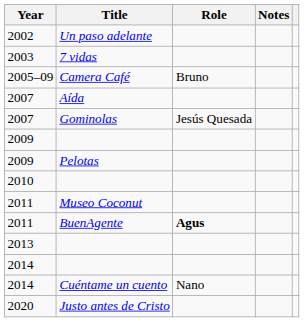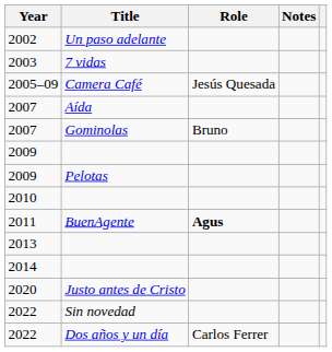 <table class="wikitable sortable">
 <tr>
 <th>Year</th>
 <th>Title</th>
 <th>Role</th>
 <th class="unsortable">Notes</th>
 <th></th>
 </tr>
 <tr>
 <td>2002</td>
 <td><em><a href='#'>Un paso adelante</a></em></td>
 <td></td>
 <td></td>
 <td></td>
 </tr>
 <tr>
 <td>2003</td>
 <td><em><a href='#'>7 vidas</a></em></td>
 <td></td>
 <td></td>
 <td></td>
 </tr>
 <tr>
 <td>2005–09</td>
 <td><em><a href='#'>Camera Café</a></em></td>
-<td>Bruno</td>
+<td>Jesús Quesada</td>
 <td></td>
 <td></td>
 </tr>
 <tr>
 <td>2007</td>
 <td><em><a href='#'>Aída</a></em></td>
 <td></td>
 <td></td>
 <td></td>
 </tr>
 <tr>
 <td>2007</td>
 <td><em><a href='#'>Gominolas</a></em></td>
-<td>Jesús Quesada</td>
+<td>Bruno</td>
 <td></td>
 <td></td>
 </tr>
 <tr>
 <td>2009</td>
 <td><em></em></td>
 <td></td>
 <td></td>
 <td></td>
 </tr>
 <tr>
 <td>2009</td>
 <td><em><a href='#'>Pelotas</a></em></td>
 <td></td>
 <td></td>
 <td></td>
 </tr>
 <tr>
 <td>2010</td>
 <td><em></em></td>
 <td></td>
 <td></td>
 <td></td>
 </tr>
 <tr>
 <td>2011</td>
-<td><em><a href='#'>Museo Coconut</a></em></td>
-<td></td>
-<td></td>
-<td></td>
-</tr>
-<tr>
-<td>2011</td>
 <td><em><a href='#'>BuenAgente</a></em></td>
 <td><strong>Agus</strong></td>
 <td></td>
 <td></td>
 </tr>
 <tr>
 <td>2013</td>
 <td><em></em></td>
 <td></td>
 <td></td>
 <td></td>
 </tr>
 <tr>
 <td>2014</td>
 <td><em></em></td>
 <td></td>
 <td></td>
 <td></td>
 </tr>
 <tr>
-<td>2014</td>
-<td><em><a href='#'>Cuéntame un cuento</a></em></td>
-<td>Nano</td>
-<td></td>
-<td></td>
-</tr>
-<tr>
 <td>2020</td>
 <td><em><a href='#'>Justo antes de Cristo</a></em></td>
 <td></td>
 <td></td>
 <td></td>
 </tr>
+<tr>
+<td>2022</td>
+<td><em>Sin novedad</em></td>
+<td></td>
+<td></td>
+<td></td>
+</tr>
+<tr>
+<td>2022</td>
+<td><em><a href='#'>Dos años y un día</a></em></td>
+<td>Carlos Ferrer</td>
+<td></td>
+<td></td>
+</tr>
 </table>
